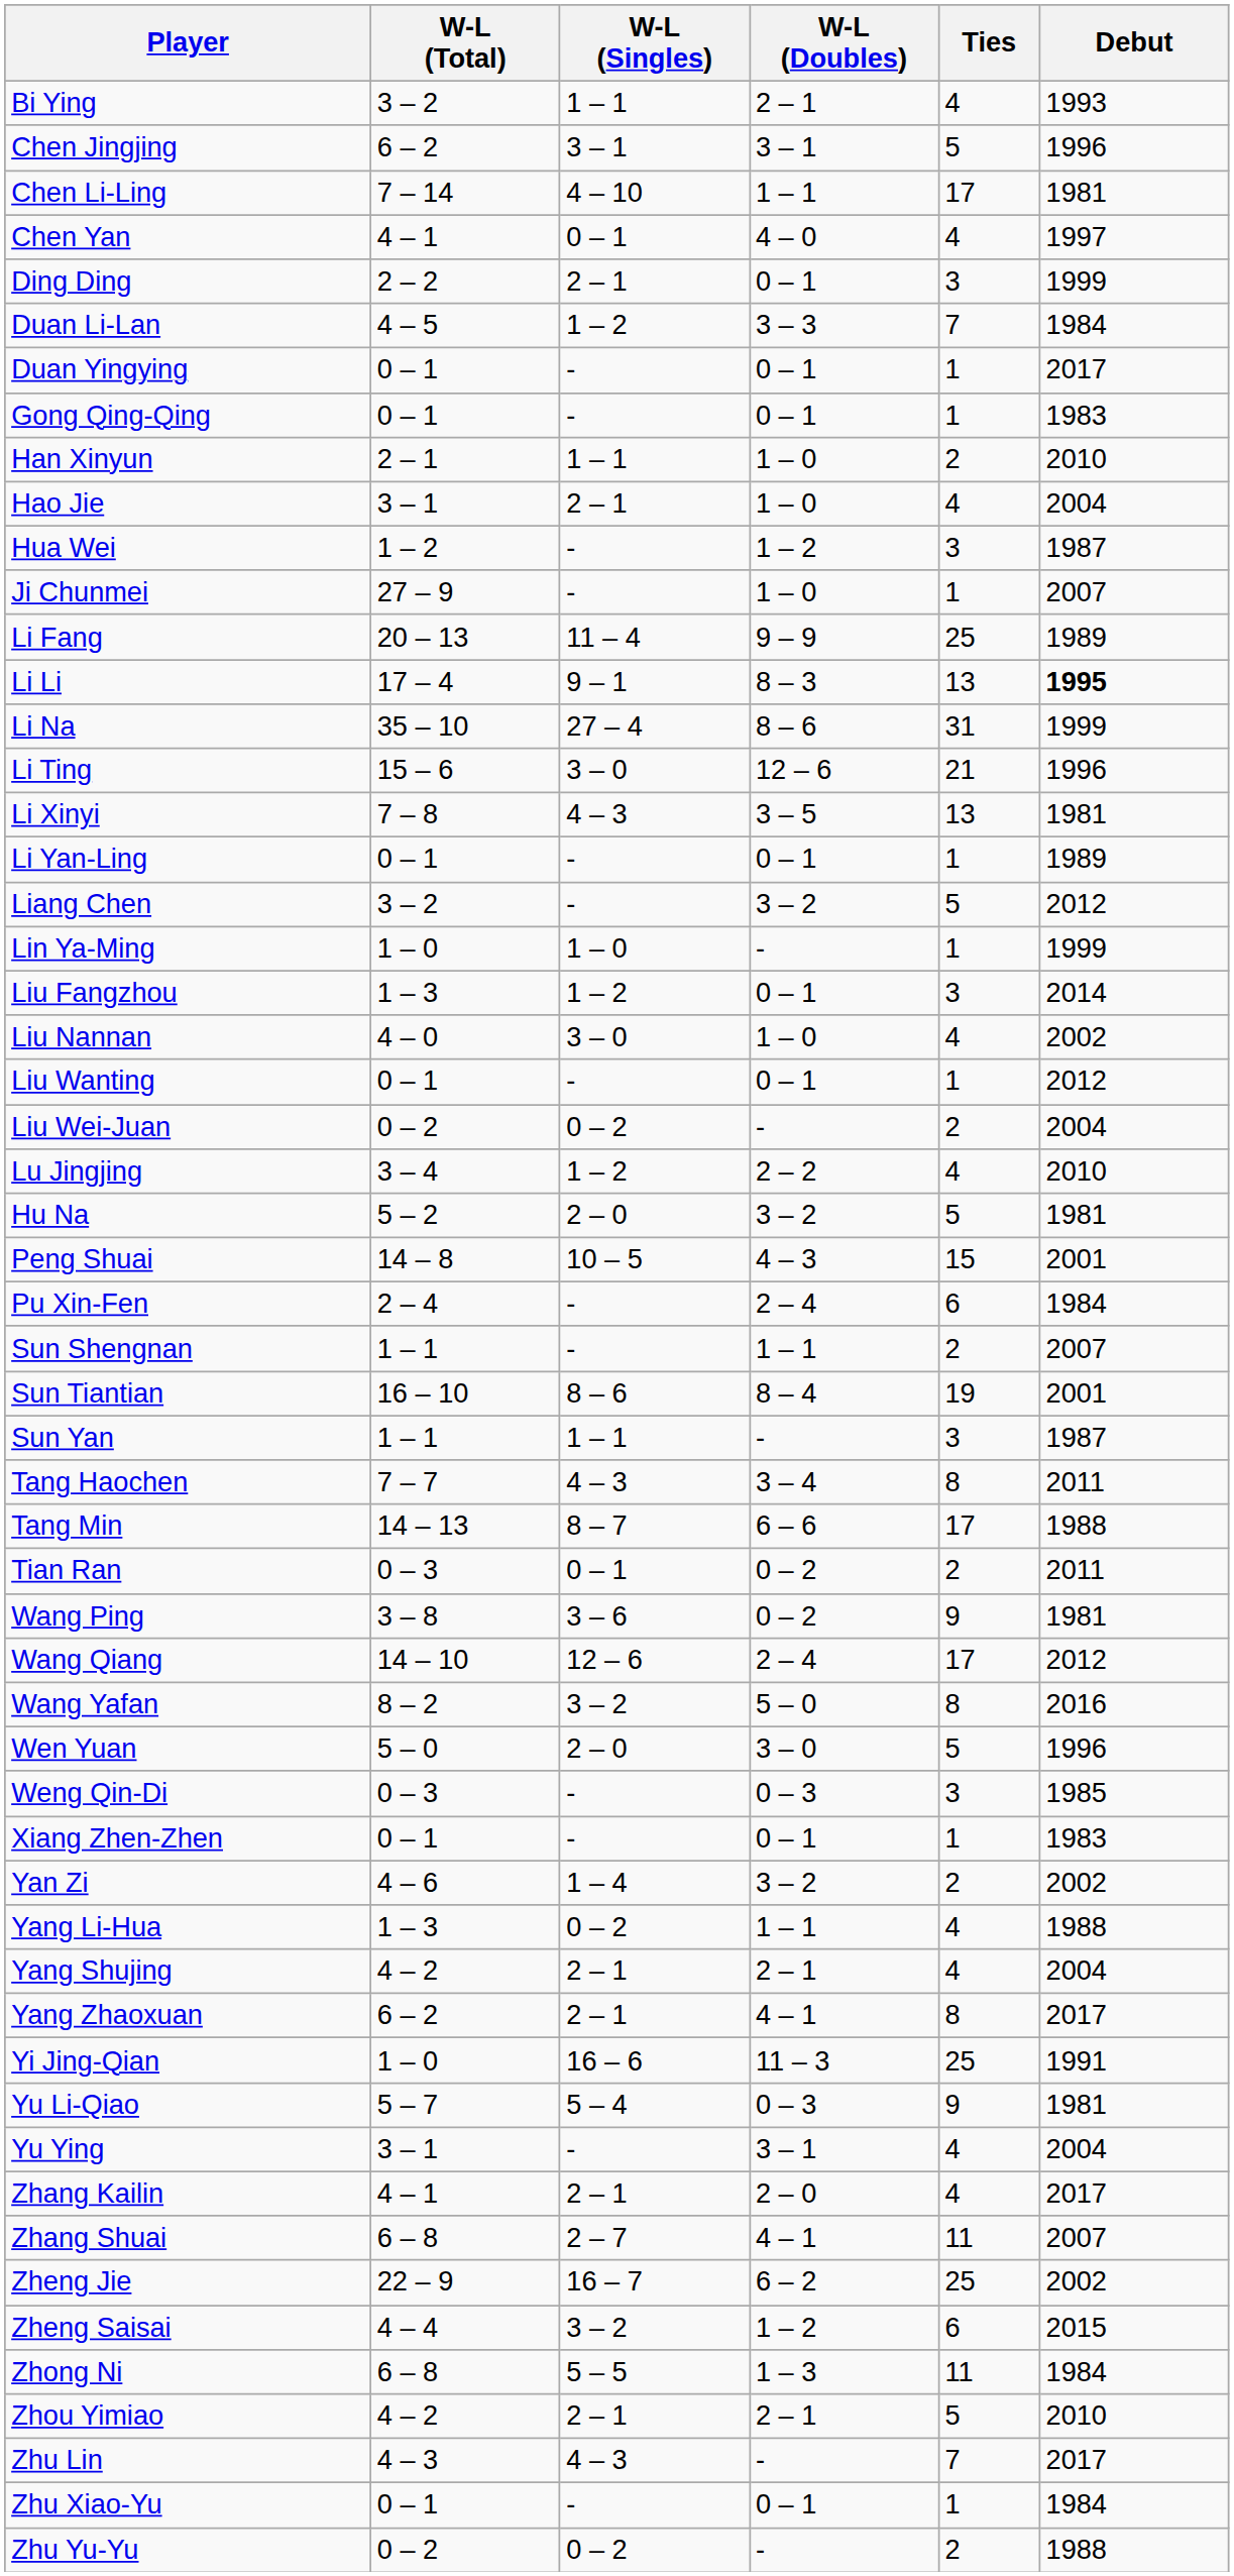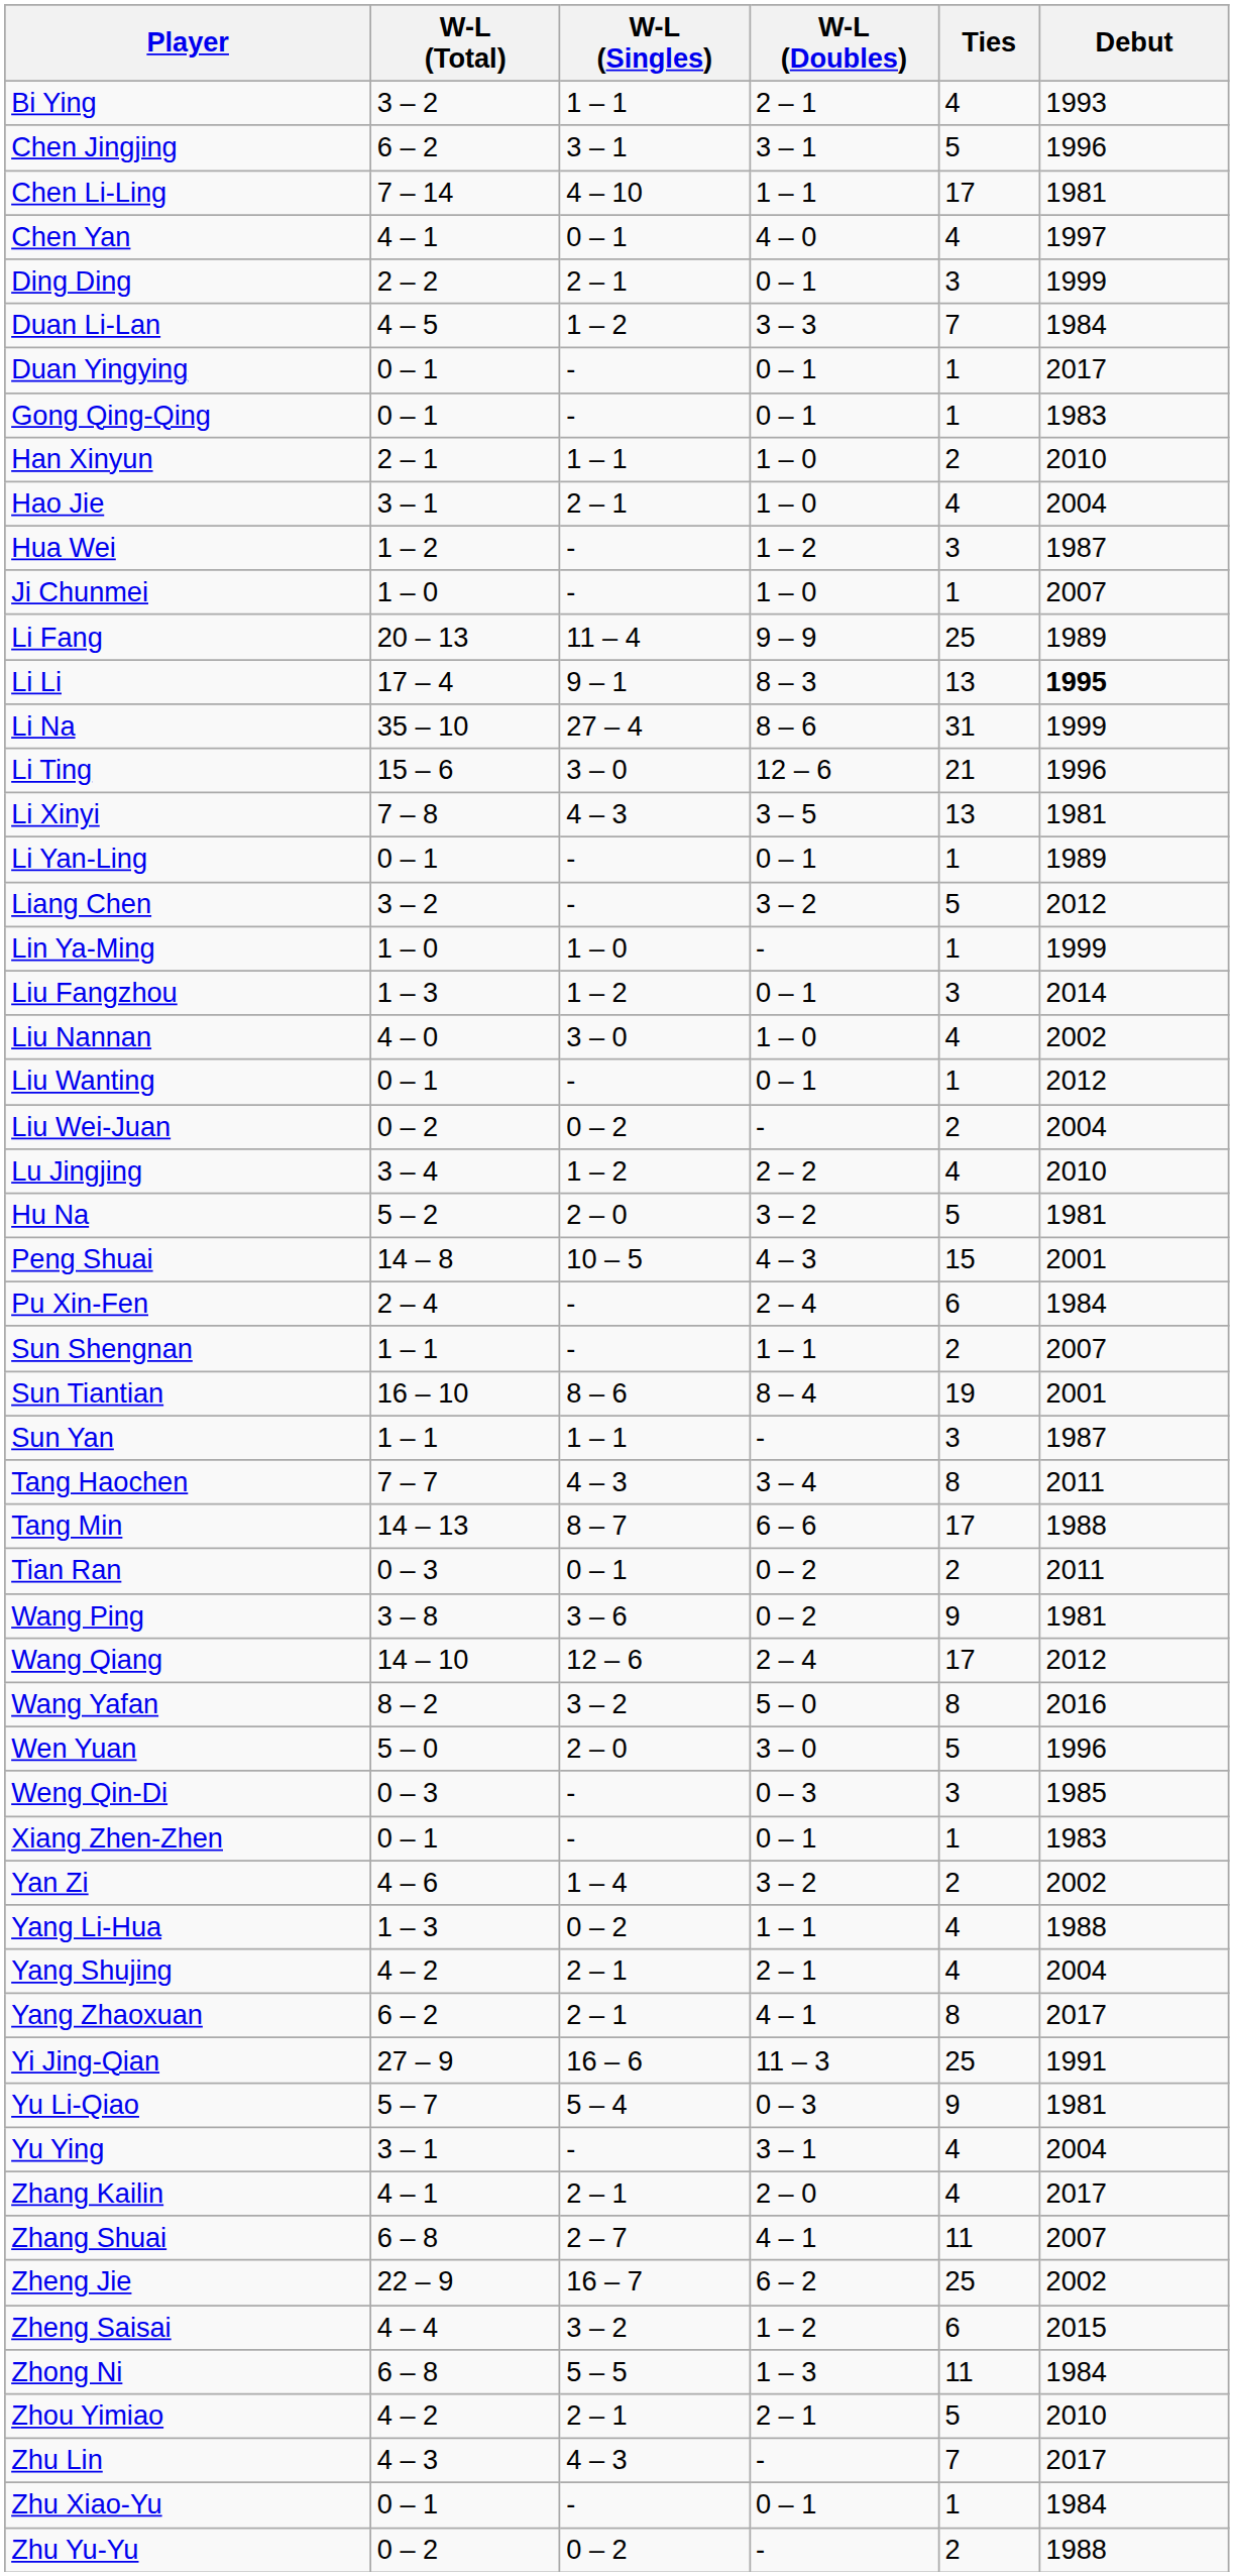 <table class="wikitable sortable" style=font-size:97%>
 <tr>
 <th width=200><a href='#'>Player</a></th>
 <th width=100>W-L<br>(Total)</th>
 <th width=100>W-L<br>(<a href='#'>Singles</a>)</th>
 <th width=100>W-L<br>(<a href='#'>Doubles</a>)</th>
 <th width=50>Ties</th>
 <th width=100>Debut</th>
 </tr>
 <tr>
 <td><a href='#'>Bi Ying</a></td>
 <td>3 – 2</td>
 <td>1 – 1</td>
 <td>2 – 1</td>
 <td>4</td>
 <td>1993</td>
 </tr>
 <tr>
 <td><a href='#'>Chen Jingjing</a></td>
 <td>6 – 2</td>
 <td>3 – 1</td>
 <td>3 – 1</td>
 <td>5</td>
 <td>1996</td>
 </tr>
 <tr>
 <td><a href='#'>Chen Li-Ling</a></td>
 <td>7 – 14</td>
 <td>4 – 10</td>
 <td>1 – 1</td>
 <td>17</td>
 <td>1981</td>
 </tr>
 <tr>
 <td><a href='#'>Chen Yan</a></td>
 <td>4 – 1</td>
 <td>0 – 1</td>
 <td>4 – 0</td>
 <td>4</td>
 <td>1997</td>
 </tr>
 <tr>
 <td><a href='#'>Ding Ding</a></td>
 <td>2 – 2</td>
 <td>2 – 1</td>
 <td>0 – 1</td>
 <td>3</td>
 <td>1999</td>
 </tr>
 <tr>
 <td><a href='#'>Duan Li-Lan</a></td>
 <td>4 – 5</td>
 <td>1 – 2</td>
 <td>3 – 3</td>
 <td>7</td>
 <td>1984</td>
 </tr>
 <tr>
 <td><a href='#'>Duan Yingying</a></td>
 <td>0 – 1</td>
 <td>-</td>
 <td>0 – 1</td>
 <td>1</td>
 <td>2017</td>
 </tr>
 <tr>
 <td><a href='#'>Gong Qing-Qing</a></td>
 <td>0 – 1</td>
 <td>-</td>
 <td>0 – 1</td>
 <td>1</td>
 <td>1983</td>
 </tr>
 <tr>
 <td><a href='#'>Han Xinyun</a></td>
 <td>2 – 1</td>
 <td>1 – 1</td>
 <td>1 – 0</td>
 <td>2</td>
 <td>2010</td>
 </tr>
 <tr>
 <td><a href='#'>Hao Jie</a></td>
 <td>3 – 1</td>
 <td>2 – 1</td>
 <td>1 – 0</td>
 <td>4</td>
 <td>2004</td>
 </tr>
 <tr>
 <td><a href='#'>Hua Wei</a></td>
 <td>1 – 2</td>
 <td>-</td>
 <td>1 – 2</td>
 <td>3</td>
 <td>1987</td>
 </tr>
 <tr>
 <td><a href='#'>Ji Chunmei</a></td>
-<td>27 – 9</td>
+<td>1 – 0</td>
 <td>-</td>
 <td>1 – 0</td>
 <td>1</td>
 <td>2007</td>
 </tr>
 <tr>
 <td><a href='#'>Li Fang</a></td>
 <td>20 – 13</td>
 <td>11 – 4</td>
 <td>9 – 9</td>
 <td>25</td>
 <td>1989</td>
 </tr>
 <tr>
 <td><a href='#'>Li Li</a></td>
 <td>17 – 4</td>
 <td>9 – 1</td>
 <td>8 – 3</td>
 <td>13</td>
 <td><strong>1995</strong></td>
 </tr>
 <tr>
 <td><a href='#'>Li Na</a></td>
 <td>35 – 10</td>
 <td>27 – 4</td>
 <td>8 – 6</td>
 <td>31</td>
 <td>1999</td>
 </tr>
 <tr>
 <td><a href='#'>Li Ting</a></td>
 <td>15 – 6</td>
 <td>3 – 0</td>
 <td>12 – 6</td>
 <td>21</td>
 <td>1996</td>
 </tr>
 <tr>
 <td><a href='#'>Li Xinyi</a></td>
 <td>7 – 8</td>
 <td>4 – 3</td>
 <td>3 – 5</td>
 <td>13</td>
 <td>1981</td>
 </tr>
 <tr>
 <td><a href='#'>Li Yan-Ling</a></td>
 <td>0 – 1</td>
 <td>-</td>
 <td>0 – 1</td>
 <td>1</td>
 <td>1989</td>
 </tr>
 <tr>
 <td><a href='#'>Liang Chen</a></td>
 <td>3 – 2</td>
 <td>-</td>
 <td>3 – 2</td>
 <td>5</td>
 <td>2012</td>
 </tr>
 <tr>
 <td><a href='#'>Lin Ya-Ming</a></td>
 <td>1 – 0</td>
 <td>1 – 0</td>
 <td>-</td>
 <td>1</td>
 <td>1999</td>
 </tr>
 <tr>
 <td><a href='#'>Liu Fangzhou</a></td>
 <td>1 – 3</td>
 <td>1 – 2</td>
 <td>0 – 1</td>
 <td>3</td>
 <td>2014</td>
 </tr>
 <tr>
 <td><a href='#'>Liu Nannan</a></td>
 <td>4 – 0</td>
 <td>3 – 0</td>
 <td>1 – 0</td>
 <td>4</td>
 <td>2002</td>
 </tr>
 <tr>
 <td><a href='#'>Liu Wanting</a></td>
 <td>0 – 1</td>
 <td>-</td>
 <td>0 – 1</td>
 <td>1</td>
 <td>2012</td>
 </tr>
 <tr>
 <td><a href='#'>Liu Wei-Juan</a></td>
 <td>0 – 2</td>
 <td>0 – 2</td>
 <td>-</td>
 <td>2</td>
 <td>2004</td>
 </tr>
 <tr>
 <td><a href='#'>Lu Jingjing</a></td>
 <td>3 – 4</td>
 <td>1 – 2</td>
 <td>2 – 2</td>
 <td>4</td>
 <td>2010</td>
 </tr>
 <tr>
 <td><a href='#'>Hu Na</a></td>
 <td>5 – 2</td>
 <td>2 – 0</td>
 <td>3 – 2</td>
 <td>5</td>
 <td>1981</td>
 </tr>
 <tr>
 <td><a href='#'>Peng Shuai</a></td>
 <td>14 – 8</td>
 <td>10 – 5</td>
 <td>4 – 3</td>
 <td>15</td>
 <td>2001</td>
 </tr>
 <tr>
 <td><a href='#'>Pu Xin-Fen</a></td>
 <td>2 – 4</td>
 <td>-</td>
 <td>2 – 4</td>
 <td>6</td>
 <td>1984</td>
 </tr>
 <tr>
 <td><a href='#'>Sun Shengnan</a></td>
 <td>1 – 1</td>
 <td>-</td>
 <td>1 – 1</td>
 <td>2</td>
 <td>2007</td>
 </tr>
 <tr>
 <td><a href='#'>Sun Tiantian</a></td>
 <td>16 – 10</td>
 <td>8 – 6</td>
 <td>8 – 4</td>
 <td>19</td>
 <td>2001</td>
 </tr>
 <tr>
 <td><a href='#'>Sun Yan</a></td>
 <td>1 – 1</td>
 <td>1 – 1</td>
 <td>-</td>
 <td>3</td>
 <td>1987</td>
 </tr>
 <tr>
 <td><a href='#'>Tang Haochen</a></td>
 <td>7 – 7</td>
 <td>4 – 3</td>
 <td>3 – 4</td>
 <td>8</td>
 <td>2011</td>
 </tr>
 <tr>
 <td><a href='#'>Tang Min</a></td>
 <td>14 – 13</td>
 <td>8 – 7</td>
 <td>6 – 6</td>
 <td>17</td>
 <td>1988</td>
 </tr>
 <tr>
 <td><a href='#'>Tian Ran</a></td>
 <td>0 – 3</td>
 <td>0 – 1</td>
 <td>0 – 2</td>
 <td>2</td>
 <td>2011</td>
 </tr>
 <tr>
 <td><a href='#'>Wang Ping</a></td>
 <td>3 – 8</td>
 <td>3 – 6</td>
 <td>0 – 2</td>
 <td>9</td>
 <td>1981</td>
 </tr>
 <tr>
 <td><a href='#'>Wang Qiang</a></td>
 <td>14 – 10</td>
 <td>12 – 6</td>
 <td>2 – 4</td>
 <td>17</td>
 <td>2012</td>
 </tr>
 <tr>
 <td><a href='#'>Wang Yafan</a></td>
 <td>8 – 2</td>
 <td>3 – 2</td>
 <td>5 – 0</td>
 <td>8</td>
 <td>2016</td>
 </tr>
 <tr>
 <td><a href='#'>Wen Yuan</a></td>
 <td>5 – 0</td>
 <td>2 – 0</td>
 <td>3 – 0</td>
 <td>5</td>
 <td>1996</td>
 </tr>
 <tr>
 <td><a href='#'>Weng Qin-Di</a></td>
 <td>0 – 3</td>
 <td>-</td>
 <td>0 – 3</td>
 <td>3</td>
 <td>1985</td>
 </tr>
 <tr>
 <td><a href='#'>Xiang Zhen-Zhen</a></td>
 <td>0 – 1</td>
 <td>-</td>
 <td>0 – 1</td>
 <td>1</td>
 <td>1983</td>
 </tr>
 <tr>
 <td><a href='#'>Yan Zi</a></td>
 <td>4 – 6</td>
 <td>1 – 4</td>
 <td>3 – 2</td>
 <td>2</td>
 <td>2002</td>
 </tr>
 <tr>
 <td><a href='#'>Yang Li-Hua</a></td>
 <td>1 – 3</td>
 <td>0 – 2</td>
 <td>1 – 1</td>
 <td>4</td>
 <td>1988</td>
 </tr>
 <tr>
 <td><a href='#'>Yang Shujing</a></td>
 <td>4 – 2</td>
 <td>2 – 1</td>
 <td>2 – 1</td>
 <td>4</td>
 <td>2004</td>
 </tr>
 <tr>
 <td><a href='#'>Yang Zhaoxuan</a></td>
 <td>6 – 2</td>
 <td>2 – 1</td>
 <td>4 – 1</td>
 <td>8</td>
 <td>2017</td>
 </tr>
 <tr>
 <td><a href='#'>Yi Jing-Qian</a></td>
-<td>1 – 0</td>
+<td>27 – 9</td>
 <td>16 – 6</td>
 <td>11 – 3</td>
 <td>25</td>
 <td>1991</td>
 </tr>
 <tr>
 <td><a href='#'>Yu Li-Qiao</a></td>
 <td>5 – 7</td>
 <td>5 – 4</td>
 <td>0 – 3</td>
 <td>9</td>
 <td>1981</td>
 </tr>
 <tr>
 <td><a href='#'>Yu Ying</a></td>
 <td>3 – 1</td>
 <td>-</td>
 <td>3 – 1</td>
 <td>4</td>
 <td>2004</td>
 </tr>
 <tr>
 <td><a href='#'>Zhang Kailin</a></td>
 <td>4 – 1</td>
 <td>2 – 1</td>
 <td>2 – 0</td>
 <td>4</td>
 <td>2017</td>
 </tr>
 <tr>
 <td><a href='#'>Zhang Shuai</a></td>
 <td>6 – 8</td>
 <td>2 – 7</td>
 <td>4 – 1</td>
 <td>11</td>
 <td>2007</td>
 </tr>
 <tr>
 <td><a href='#'>Zheng Jie</a></td>
 <td>22 – 9</td>
 <td>16 – 7</td>
 <td>6 – 2</td>
 <td>25</td>
 <td>2002</td>
 </tr>
 <tr>
 <td><a href='#'>Zheng Saisai</a></td>
 <td>4 – 4</td>
 <td>3 – 2</td>
 <td>1 – 2</td>
 <td>6</td>
 <td>2015</td>
 </tr>
 <tr>
 <td><a href='#'>Zhong Ni</a></td>
 <td>6 – 8</td>
 <td>5 – 5</td>
 <td>1 – 3</td>
 <td>11</td>
 <td>1984</td>
 </tr>
 <tr>
 <td><a href='#'>Zhou Yimiao</a></td>
 <td>4 – 2</td>
 <td>2 – 1</td>
 <td>2 – 1</td>
 <td>5</td>
 <td>2010</td>
 </tr>
 <tr>
 <td><a href='#'>Zhu Lin</a></td>
 <td>4 – 3</td>
 <td>4 – 3</td>
 <td>-</td>
 <td>7</td>
 <td>2017</td>
 </tr>
 <tr>
 <td><a href='#'>Zhu Xiao-Yu</a></td>
 <td>0 – 1</td>
 <td>-</td>
 <td>0 – 1</td>
 <td>1</td>
 <td>1984</td>
 </tr>
 <tr>
 <td><a href='#'>Zhu Yu-Yu</a></td>
 <td>0 – 2</td>
 <td>0 – 2</td>
 <td>-</td>
 <td>2</td>
 <td>1988</td>
 </tr>
 </table>
